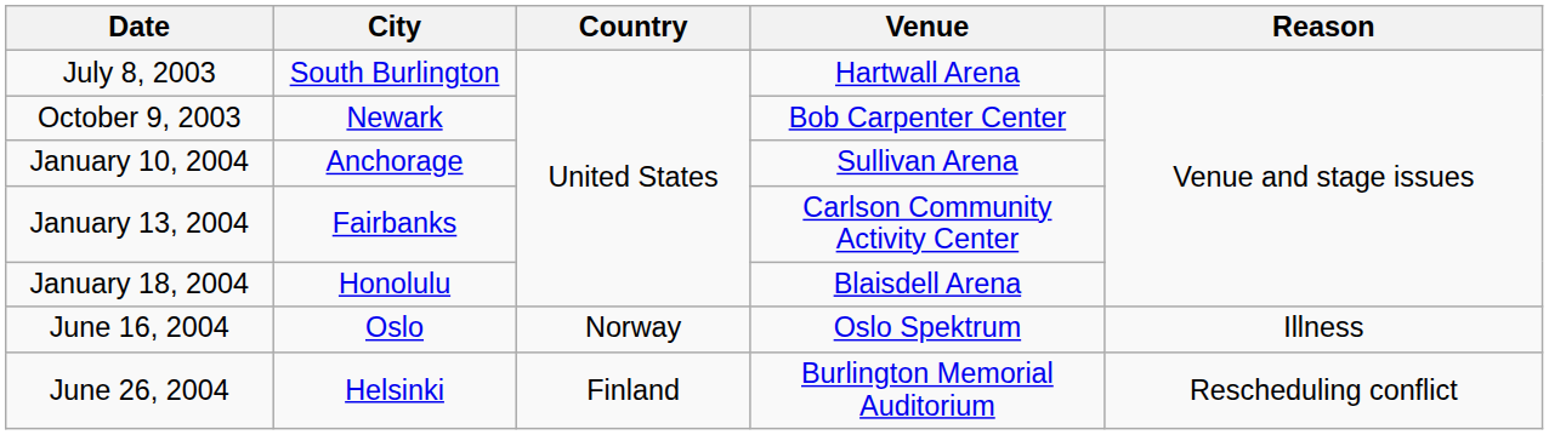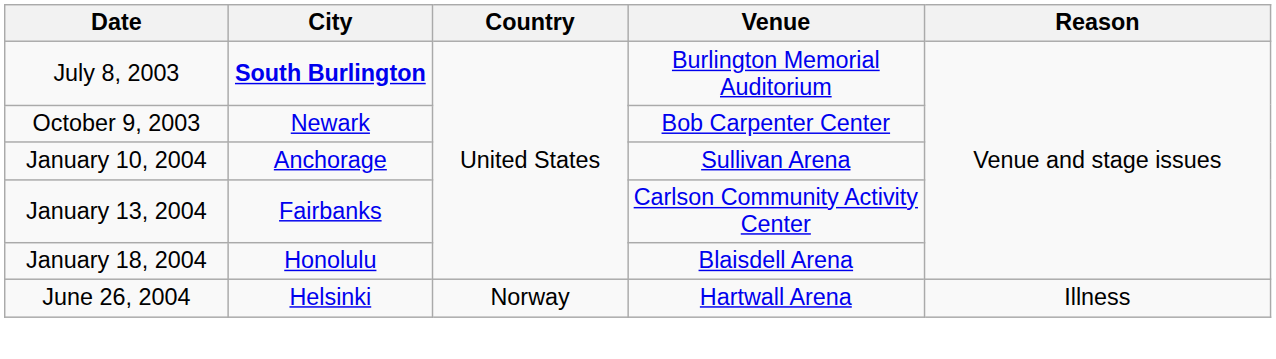 <table class="wikitable plainrowheaders" style="text-align:center;">
 <tr>
 <th scope="col" style="width:12em;">Date</th>
 <th scope="col" style="width:10em;">City</th>
 <th scope="col" style="width:10em;">Country</th>
 <th scope="col" style="width:16em;">Venue</th>
 <th scope="col" style="width:20em;">Reason</th>
 </tr>
 <tr>
 <td>July 8, 2003</td>
-<td><a href='#'>South Burlington</a></td>
+<td><strong><a href='#'>South Burlington</a></strong></td>
 <td rowspan="5">United States</td>
-<td><a href='#'>Hartwall Arena</a></td>
+<td><a href='#'>Burlington Memorial Auditorium</a></td>
 <td rowspan="5">Venue and stage issues</td>
 </tr>
 <tr>
 <td>October 9, 2003</td>
 <td><a href='#'>Newark</a></td>
 <td><a href='#'>Bob Carpenter Center</a></td>
 </tr>
 <tr>
 <td>January 10, 2004</td>
 <td><a href='#'>Anchorage</a></td>
 <td><a href='#'>Sullivan Arena</a></td>
 </tr>
 <tr>
 <td>January 13, 2004</td>
 <td><a href='#'>Fairbanks</a></td>
 <td><a href='#'>Carlson Community Activity Center</a></td>
 </tr>
 <tr>
 <td>January 18, 2004</td>
 <td><a href='#'>Honolulu</a></td>
 <td><a href='#'>Blaisdell Arena</a></td>
 </tr>
 <tr>
-<td>June 16, 2004</td>
-<td><a href='#'>Oslo</a></td>
+<td>June 26, 2004</td>
+<td><a href='#'>Helsinki</a></td>
 <td>Norway</td>
-<td><a href='#'>Oslo Spektrum</a></td>
+<td><a href='#'>Hartwall Arena</a></td>
 <td>Illness</td>
 </tr>
-<tr>
-<td>June 26, 2004</td>
-<td><a href='#'>Helsinki</a></td>
-<td>Finland</td>
-<td><a href='#'>Burlington Memorial Auditorium</a></td>
-<td>Rescheduling conflict</td>
-</tr>
 </table>
